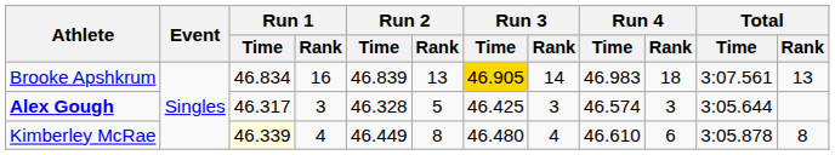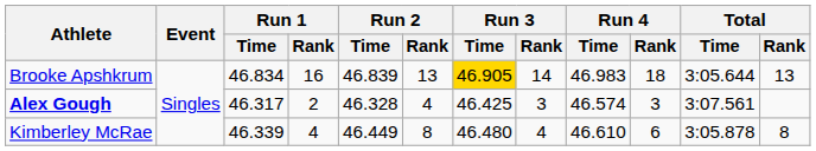 <table class="wikitable" style="font-size:90%">
 <tr>
 <th rowspan="2">Athlete</th>
 <th rowspan="2">Event</th>
 <th colspan=2>Run 1</th>
 <th colspan=2>Run 2</th>
 <th colspan=2>Run 3</th>
 <th colspan=2>Run 4</th>
 <th colspan=2>Total</th>
 </tr>
 <tr style="font-size:95%">
 <th>Time</th>
 <th>Rank</th>
 <th>Time</th>
 <th>Rank</th>
 <th>Time</th>
 <th>Rank</th>
 <th>Time</th>
 <th>Rank</th>
 <th>Time</th>
 <th>Rank</th>
 </tr>
 <tr align=center>
 <td align=left><a href='#'>Brooke Apshkrum</a></td>
 <td align=left rowspan="3"><a href='#'>Singles</a></td>
 <td>46.834</td>
 <td>16</td>
 <td>46.839</td>
 <td>13</td>
 <td style="background: gold;">46.905</td>
 <td>14</td>
 <td>46.983</td>
 <td>18</td>
-<td>3:07.561</td>
+<td>3:05.644</td>
 <td>13</td>
 </tr>
 <tr align=center>
 <td align=left><strong><a href='#'>Alex Gough</a></strong></td>
 <td>46.317</td>
-<td>3</td>
+<td>2</td>
 <td>46.328</td>
-<td>5</td>
+<td>4</td>
 <td>46.425</td>
 <td>3</td>
 <td>46.574</td>
 <td>3</td>
-<td>3:05.644</td>
+<td>3:07.561</td>
 <td></td>
 </tr>
 <tr align=center>
 <td align=left><a href='#'>Kimberley McRae</a></td>
-<td style="background: lightyellow;">46.339</td>
+<td>46.339</td>
 <td>4</td>
 <td>46.449</td>
 <td>8</td>
 <td>46.480</td>
 <td>4</td>
 <td>46.610</td>
 <td>6</td>
 <td>3:05.878</td>
 <td>8</td>
 </tr>
 </table>
